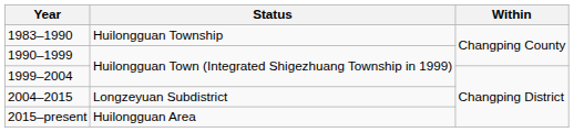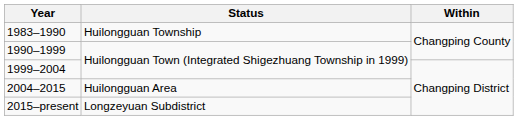 <table class="wikitable">
 <tr>
 <th>Year</th>
 <th>Status</th>
 <th>Within</th>
 </tr>
 <tr>
 <td>1983–1990</td>
 <td>Huilongguan Township</td>
 <td rowspan="2">Changping County</td>
 </tr>
 <tr>
 <td>1990–1999</td>
 <td rowspan="2">Huilongguan Town (Integrated Shigezhuang Township in 1999)</td>
 </tr>
 <tr>
 <td>1999–2004</td>
 <td rowspan="3">Changping District</td>
 </tr>
 <tr>
 <td>2004–2015</td>
-<td>Longzeyuan Subdistrict</td>
+<td>Huilongguan Area</td>
 </tr>
 <tr>
 <td>2015–present</td>
-<td>Huilongguan Area</td>
+<td>Longzeyuan Subdistrict</td>
 </tr>
 </table>
